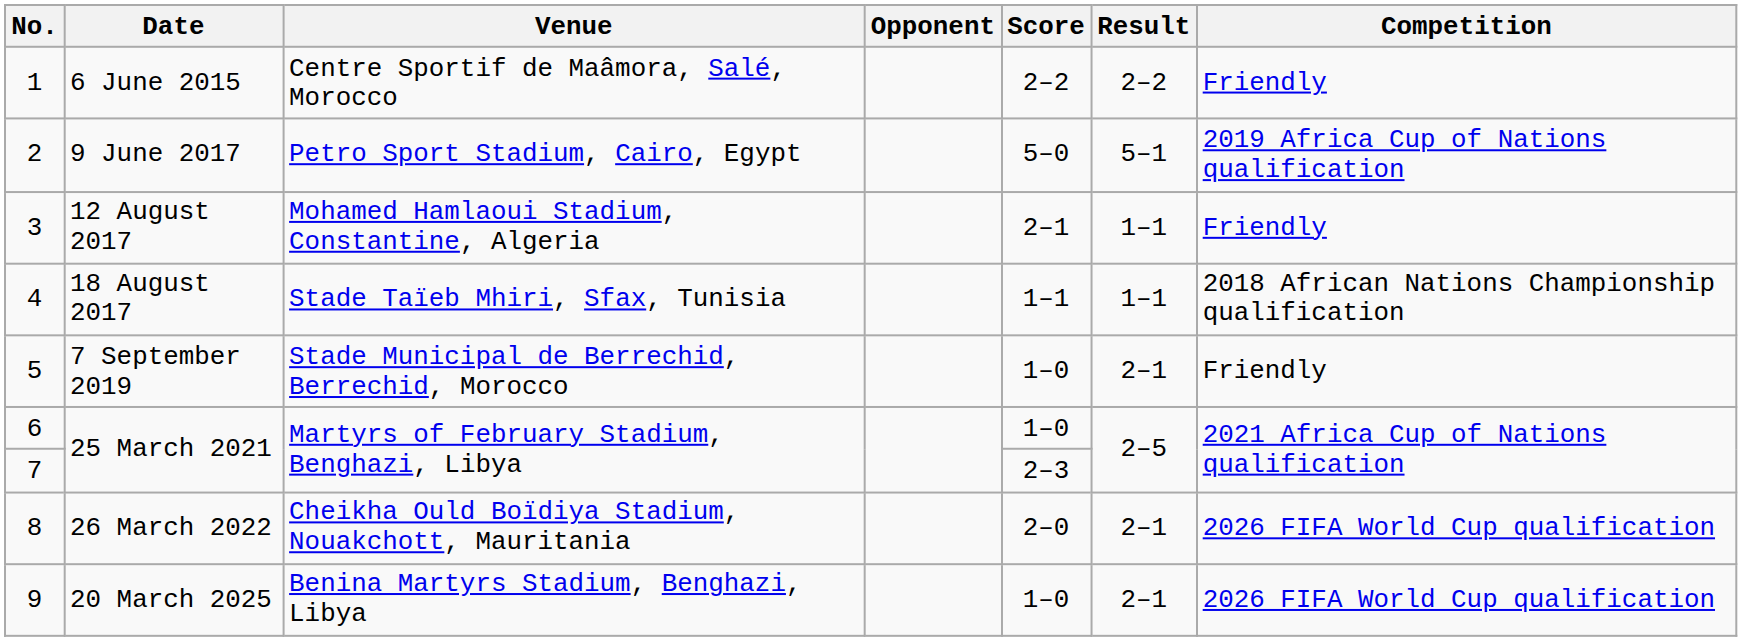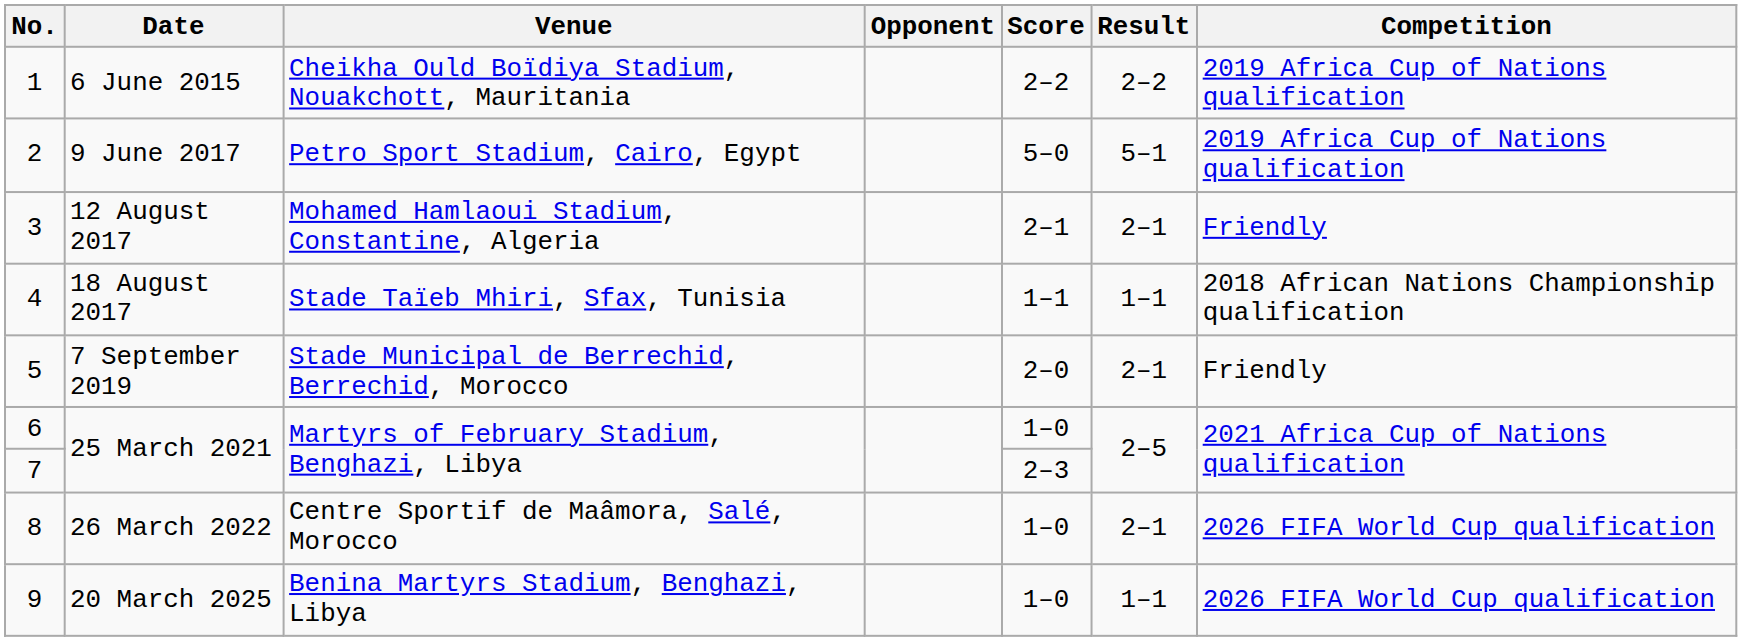 <table class="wikitable sortable">
 <tr>
 <th scope="col">No.</th>
 <th scope="col">Date</th>
 <th scope="col">Venue</th>
 <th scope="col">Opponent</th>
 <th scope="col">Score</th>
 <th scope="col">Result</th>
 <th scope="col">Competition</th>
 </tr>
 <tr>
 <td style="text-align:center">1</td>
 <td>6 June 2015</td>
-<td>Centre Sportif de Maâmora, <a href='#'>Salé</a>, Morocco</td>
+<td><a href='#'>Cheikha Ould Boïdiya Stadium</a>, <a href='#'>Nouakchott</a>, Mauritania</td>
 <td></td>
 <td style="text-align:center">2–2</td>
 <td style="text-align:center">2–2</td>
-<td><a href='#'>Friendly</a></td>
+<td><a href='#'>2019 Africa Cup of Nations qualification</a></td>
 </tr>
 <tr>
 <td style="text-align:center">2</td>
 <td>9 June 2017</td>
 <td><a href='#'>Petro Sport Stadium</a>, <a href='#'>Cairo</a>, Egypt</td>
 <td></td>
 <td style="text-align:center">5–0</td>
 <td style="text-align:center">5–1</td>
 <td><a href='#'>2019 Africa Cup of Nations qualification</a></td>
 </tr>
 <tr>
 <td style="text-align:center">3</td>
 <td>12 August 2017</td>
 <td><a href='#'>Mohamed Hamlaoui Stadium</a>, <a href='#'>Constantine</a>, Algeria</td>
 <td></td>
 <td style="text-align:center">2–1</td>
-<td style="text-align:center">1–1</td>
+<td style="text-align:center">2–1</td>
 <td><a href='#'>Friendly</a></td>
 </tr>
 <tr>
 <td style="text-align:center">4</td>
 <td>18 August 2017</td>
 <td><a href='#'>Stade Taïeb Mhiri</a>, <a href='#'>Sfax</a>, Tunisia</td>
 <td></td>
 <td style="text-align:center">1–1</td>
 <td style="text-align:center">1–1</td>
 <td>2018 African Nations Championship qualification</td>
 </tr>
 <tr>
 <td style="text-align:center">5</td>
 <td>7 September 2019</td>
 <td><a href='#'>Stade Municipal de Berrechid</a>, <a href='#'>Berrechid</a>, Morocco</td>
 <td></td>
-<td style="text-align:center">1–0</td>
+<td style="text-align:center">2–0</td>
 <td style="text-align:center">2–1</td>
 <td>Friendly</td>
 </tr>
 <tr>
 <td style="text-align:center">6</td>
 <td rowspan=2>25 March 2021</td>
 <td rowspan=2><a href='#'>Martyrs of February Stadium</a>, <a href='#'>Benghazi</a>, Libya</td>
 <td rowspan=2></td>
 <td style="text-align:center">1–0</td>
 <td align=center rowspan=2>2–5</td>
 <td rowspan=2><a href='#'>2021 Africa Cup of Nations qualification</a></td>
 </tr>
 <tr>
 <td style="text-align:center">7</td>
 <td style="text-align:center">2–3</td>
 </tr>
 <tr>
 <td style="text-align:center">8</td>
 <td>26 March 2022</td>
-<td><a href='#'>Cheikha Ould Boïdiya Stadium</a>, <a href='#'>Nouakchott</a>, Mauritania</td>
+<td>Centre Sportif de Maâmora, <a href='#'>Salé</a>, Morocco</td>
 <td></td>
-<td style="text-align:center">2–0</td>
+<td style="text-align:center">1–0</td>
 <td style="text-align:center">2–1</td>
 <td><a href='#'>2026 FIFA World Cup qualification</a></td>
 </tr>
 <tr>
 <td style="text-align:center">9</td>
 <td>20 March 2025</td>
 <td><a href='#'>Benina Martyrs Stadium</a>, <a href='#'>Benghazi</a>, Libya</td>
 <td></td>
 <td style="text-align:center">1–0</td>
-<td style="text-align:center">2–1</td>
+<td style="text-align:center">1–1</td>
 <td><a href='#'>2026 FIFA World Cup qualification</a></td>
 </tr>
 </table>
